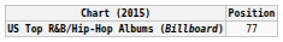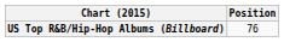 <table class="wikitable plainrowheaders" style="text-align:center">
 <tr>
 <th scope="col">Chart (2015)</th>
 <th scope="col">Position</th>
 </tr>
 <tr>
 <th scope="row">US Top R&B/Hip-Hop Albums (<em>Billboard</em>)</th>
-<td>77</td>
+<td>76</td>
 </tr>
 </table>
